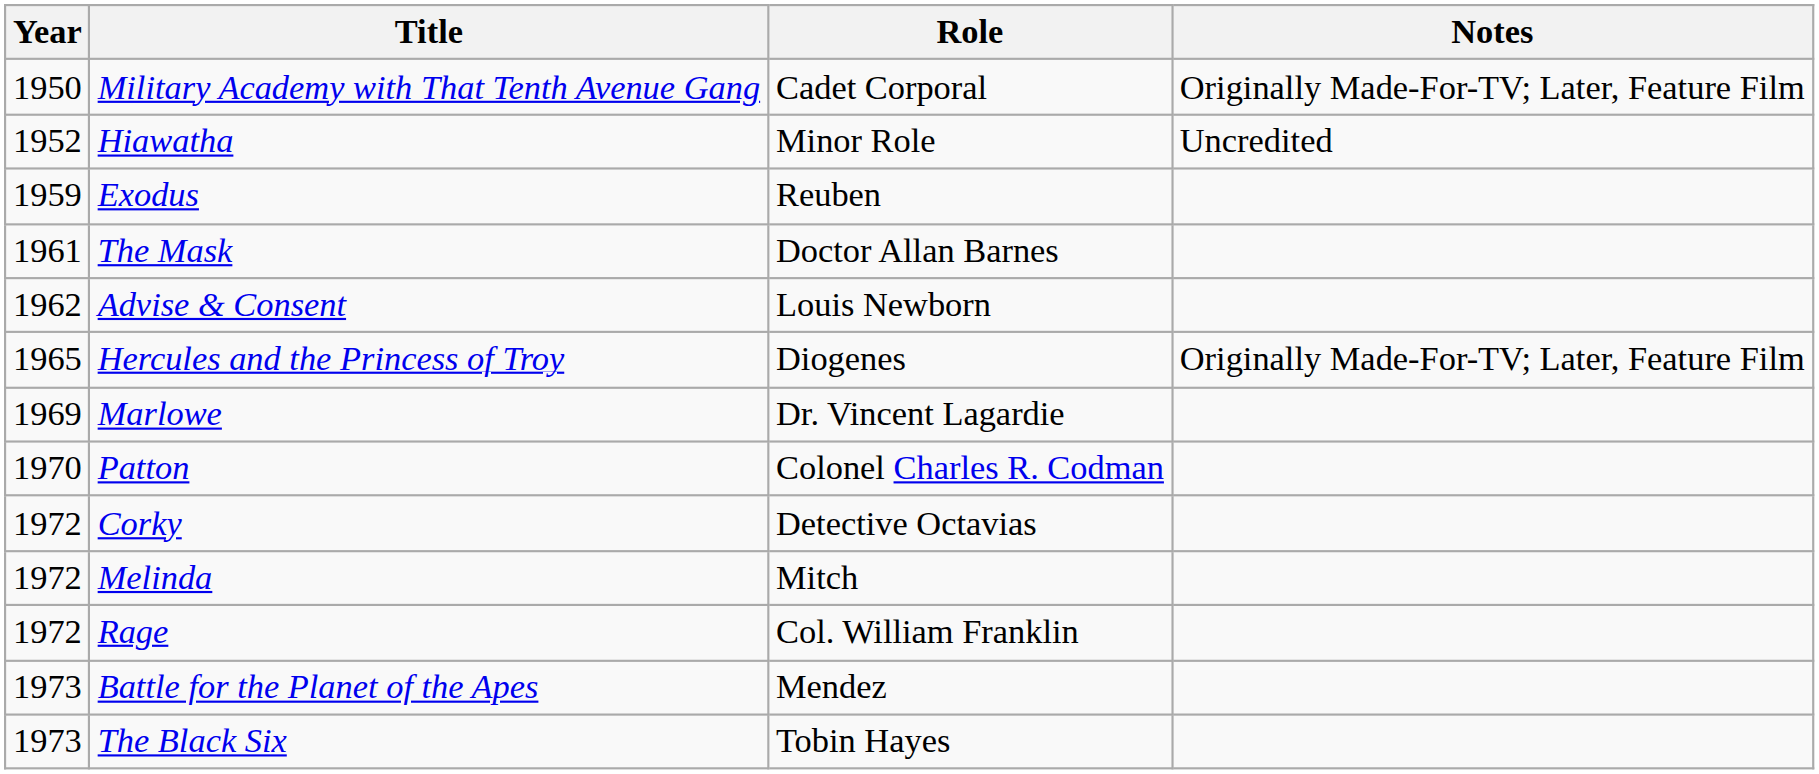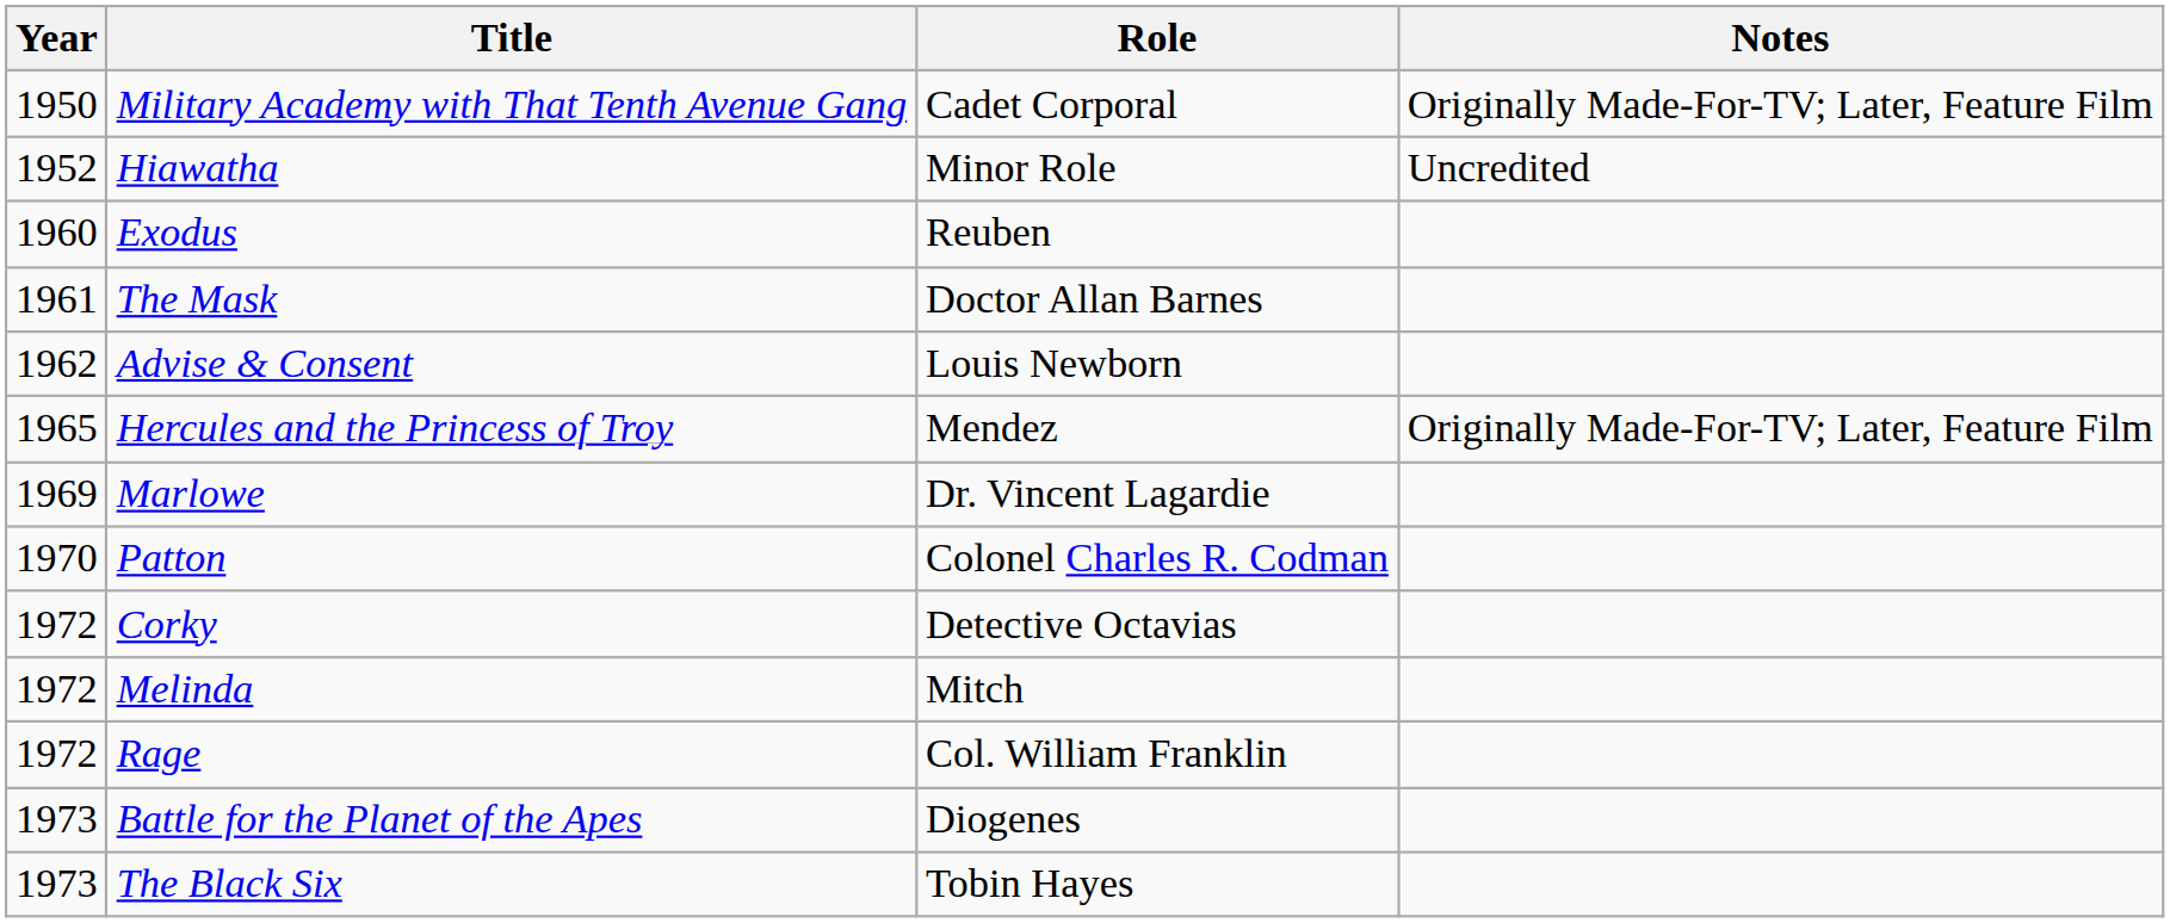 <table class = "wikitable">
 <tr>
 <th>Year</th>
 <th>Title</th>
 <th>Role</th>
 <th>Notes</th>
 </tr>
 <tr>
 <td>1950</td>
 <td><em><a href='#'>Military Academy with That Tenth Avenue Gang</a></em></td>
 <td>Cadet Corporal</td>
 <td>Originally Made-For-TV; Later, Feature Film</td>
 </tr>
 <tr>
 <td>1952</td>
 <td><em><a href='#'>Hiawatha</a></em></td>
 <td>Minor Role</td>
 <td>Uncredited</td>
 </tr>
 <tr>
-<td>1959</td>
+<td>1960</td>
 <td><em><a href='#'>Exodus</a></em></td>
 <td>Reuben</td>
 <td></td>
 </tr>
 <tr>
 <td>1961</td>
 <td><em><a href='#'>The Mask</a></em></td>
 <td>Doctor Allan Barnes</td>
 <td></td>
 </tr>
 <tr>
 <td>1962</td>
 <td><em><a href='#'>Advise & Consent</a></em></td>
 <td>Louis Newborn</td>
 <td></td>
 </tr>
 <tr>
 <td>1965</td>
 <td><em><a href='#'>Hercules and the Princess of Troy</a></em></td>
-<td>Diogenes</td>
+<td>Mendez</td>
 <td>Originally Made-For-TV; Later, Feature Film</td>
 </tr>
 <tr>
 <td>1969</td>
 <td><em><a href='#'>Marlowe</a></em></td>
 <td>Dr. Vincent Lagardie</td>
 <td></td>
 </tr>
 <tr>
 <td>1970</td>
 <td><em><a href='#'>Patton</a></em></td>
 <td>Colonel <a href='#'>Charles R. Codman</a></td>
 <td></td>
 </tr>
 <tr>
 <td>1972</td>
 <td><em><a href='#'>Corky</a></em></td>
 <td>Detective Octavias</td>
 <td></td>
 </tr>
 <tr>
 <td>1972</td>
 <td><em><a href='#'>Melinda</a></em></td>
 <td>Mitch</td>
 <td></td>
 </tr>
 <tr>
 <td>1972</td>
 <td><em><a href='#'>Rage</a></em></td>
 <td>Col. William Franklin</td>
 <td></td>
 </tr>
 <tr>
 <td>1973</td>
 <td><em><a href='#'>Battle for the Planet of the Apes</a></em></td>
-<td>Mendez</td>
+<td>Diogenes</td>
 <td></td>
 </tr>
 <tr>
 <td>1973</td>
 <td><em><a href='#'>The Black Six</a></em></td>
 <td>Tobin Hayes</td>
 <td></td>
 </tr>
 </table>
